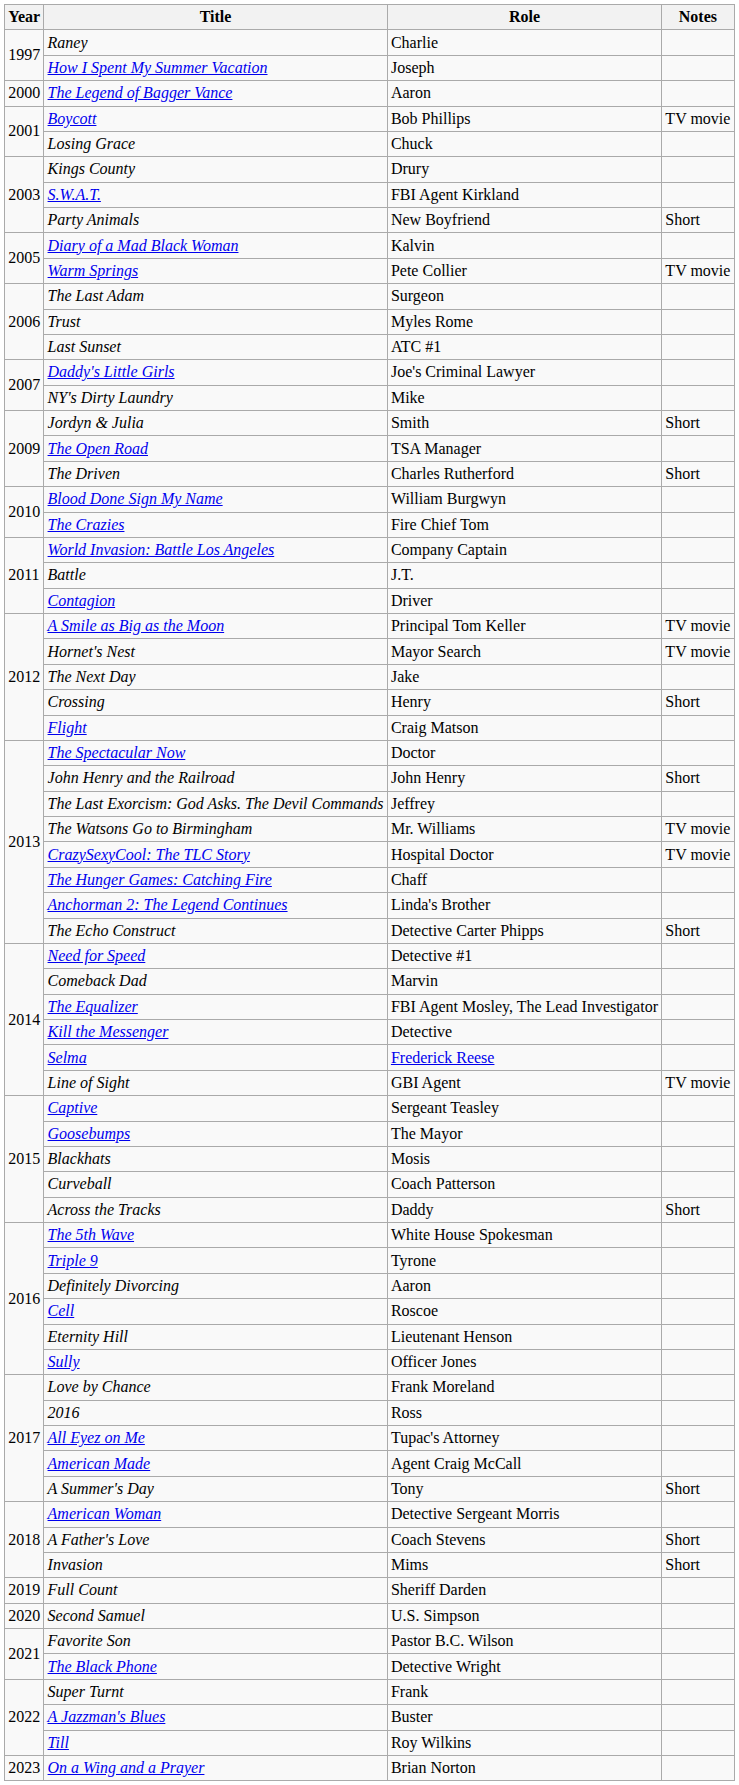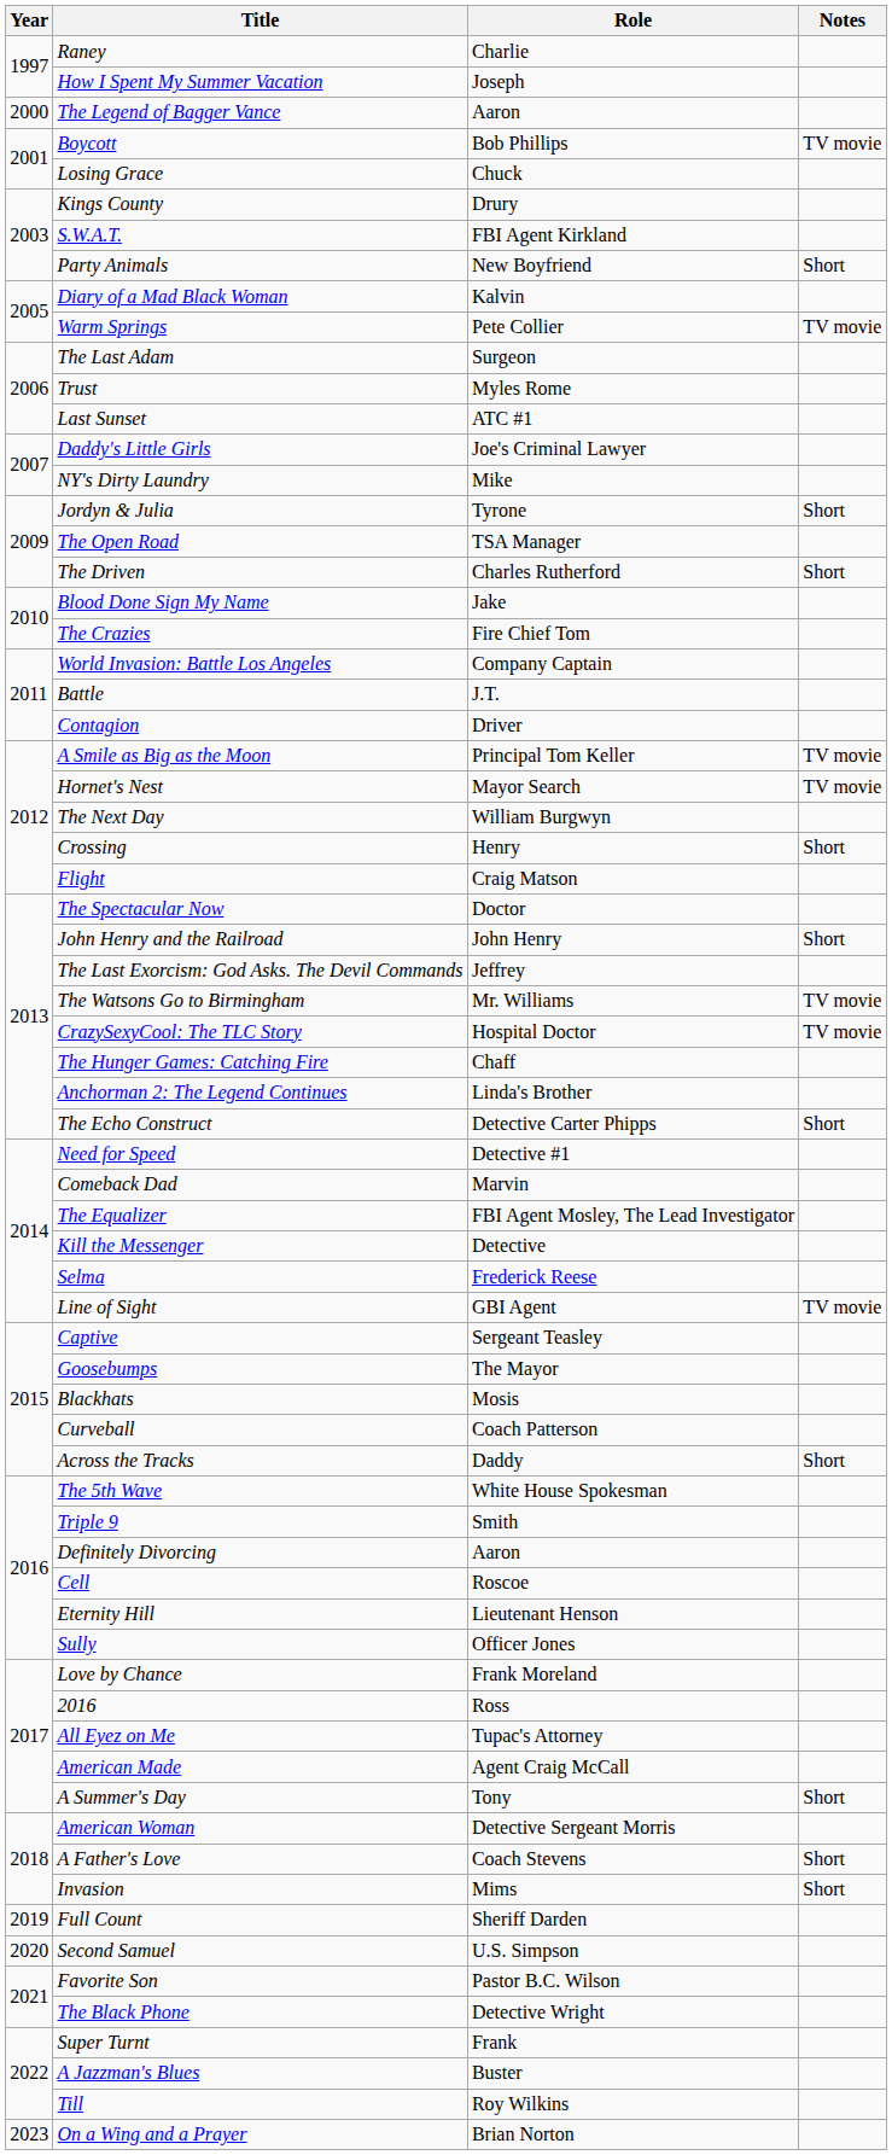 <table class="wikitable sortable">
 <tr>
 <th>Year</th>
 <th>Title</th>
 <th>Role</th>
 <th>Notes</th>
 </tr>
 <tr>
 <td rowspan=2>1997</td>
 <td><em>Raney</em></td>
 <td>Charlie</td>
 <td></td>
 </tr>
 <tr>
 <td><em><a href='#'>How I Spent My Summer Vacation</a></em></td>
 <td>Joseph</td>
 <td></td>
 </tr>
 <tr>
 <td>2000</td>
 <td><em><a href='#'>The Legend of Bagger Vance</a></em></td>
 <td>Aaron</td>
 <td></td>
 </tr>
 <tr>
 <td rowspan=2>2001</td>
 <td><em><a href='#'>Boycott</a></em></td>
 <td>Bob Phillips</td>
 <td>TV movie</td>
 </tr>
 <tr>
 <td><em>Losing Grace</em></td>
 <td>Chuck</td>
 <td></td>
 </tr>
 <tr>
 <td rowspan=3>2003</td>
 <td><em>Kings County</em></td>
 <td>Drury</td>
 <td></td>
 </tr>
 <tr>
 <td><em><a href='#'>S.W.A.T.</a></em></td>
 <td>FBI Agent Kirkland</td>
 <td></td>
 </tr>
 <tr>
 <td><em>Party Animals</em></td>
 <td>New Boyfriend</td>
 <td>Short</td>
 </tr>
 <tr>
 <td rowspan=2>2005</td>
 <td><em><a href='#'>Diary of a Mad Black Woman</a></em></td>
 <td>Kalvin</td>
 <td></td>
 </tr>
 <tr>
 <td><em><a href='#'>Warm Springs</a></em></td>
 <td>Pete Collier</td>
 <td>TV movie</td>
 </tr>
 <tr>
 <td rowspan=3>2006</td>
 <td><em>The Last Adam</em></td>
 <td>Surgeon</td>
 <td></td>
 </tr>
 <tr>
 <td><em>Trust</em></td>
 <td>Myles Rome</td>
 <td></td>
 </tr>
 <tr>
 <td><em>Last Sunset</em></td>
 <td>ATC #1</td>
 <td></td>
 </tr>
 <tr>
 <td rowspan=2>2007</td>
 <td><em><a href='#'>Daddy's Little Girls</a></em></td>
 <td>Joe's Criminal Lawyer</td>
 <td></td>
 </tr>
 <tr>
 <td><em>NY's Dirty Laundry</em></td>
 <td>Mike</td>
 <td></td>
 </tr>
 <tr>
 <td rowspan=3>2009</td>
 <td><em>Jordyn & Julia</em></td>
-<td>Smith</td>
+<td>Tyrone</td>
 <td>Short</td>
 </tr>
 <tr>
 <td><em><a href='#'>The Open Road</a></em></td>
 <td>TSA Manager</td>
 <td></td>
 </tr>
 <tr>
 <td><em>The Driven</em></td>
 <td>Charles Rutherford</td>
 <td>Short</td>
 </tr>
 <tr>
 <td rowspan=2>2010</td>
 <td><em><a href='#'>Blood Done Sign My Name</a></em></td>
-<td>William Burgwyn</td>
+<td>Jake</td>
 <td></td>
 </tr>
 <tr>
 <td><em><a href='#'>The Crazies</a></em></td>
 <td>Fire Chief Tom</td>
 <td></td>
 </tr>
 <tr>
 <td rowspan=3>2011</td>
 <td><em><a href='#'>World Invasion: Battle Los Angeles</a></em></td>
 <td>Company Captain</td>
 <td></td>
 </tr>
 <tr>
 <td><em>Battle</em></td>
 <td>J.T.</td>
 <td></td>
 </tr>
 <tr>
 <td><em><a href='#'>Contagion</a></em></td>
 <td>Driver</td>
 <td></td>
 </tr>
 <tr>
 <td rowspan=5>2012</td>
 <td><em><a href='#'>A Smile as Big as the Moon</a></em></td>
 <td>Principal Tom Keller</td>
 <td>TV movie</td>
 </tr>
 <tr>
 <td><em>Hornet's Nest</em></td>
 <td>Mayor Search</td>
 <td>TV movie</td>
 </tr>
 <tr>
 <td><em>The Next Day</em></td>
-<td>Jake</td>
+<td>William Burgwyn</td>
 <td></td>
 </tr>
 <tr>
 <td><em>Crossing</em></td>
 <td>Henry</td>
 <td>Short</td>
 </tr>
 <tr>
 <td><em><a href='#'>Flight</a></em></td>
 <td>Craig Matson</td>
 <td></td>
 </tr>
 <tr>
 <td rowspan=8>2013</td>
 <td><em><a href='#'>The Spectacular Now</a></em></td>
 <td>Doctor</td>
 <td></td>
 </tr>
 <tr>
 <td><em>John Henry and the Railroad</em></td>
 <td>John Henry</td>
 <td>Short</td>
 </tr>
 <tr>
 <td><em>The Last Exorcism: God Asks. The Devil Commands</em></td>
 <td>Jeffrey</td>
 <td></td>
 </tr>
 <tr>
 <td><em>The Watsons Go to Birmingham</em></td>
 <td>Mr. Williams</td>
 <td>TV movie</td>
 </tr>
 <tr>
 <td><em><a href='#'>CrazySexyCool: The TLC Story</a></em></td>
 <td>Hospital Doctor</td>
 <td>TV movie</td>
 </tr>
 <tr>
 <td><em><a href='#'>The Hunger Games: Catching Fire</a></em></td>
 <td>Chaff</td>
 <td></td>
 </tr>
 <tr>
 <td><em><a href='#'>Anchorman 2: The Legend Continues</a></em></td>
 <td>Linda's Brother</td>
 <td></td>
 </tr>
 <tr>
 <td><em>The Echo Construct</em></td>
 <td>Detective Carter Phipps</td>
 <td>Short</td>
 </tr>
 <tr>
 <td rowspan=6>2014</td>
 <td><em><a href='#'>Need for Speed</a></em></td>
 <td>Detective #1</td>
 <td></td>
 </tr>
 <tr>
 <td><em>Comeback Dad</em></td>
 <td>Marvin</td>
 <td></td>
 </tr>
 <tr>
 <td><em><a href='#'>The Equalizer</a></em></td>
 <td>FBI Agent Mosley, The Lead Investigator</td>
 <td></td>
 </tr>
 <tr>
 <td><em><a href='#'>Kill the Messenger</a></em></td>
 <td>Detective</td>
 <td></td>
 </tr>
 <tr>
 <td><em><a href='#'>Selma</a></em></td>
 <td><a href='#'>Frederick Reese</a></td>
 <td></td>
 </tr>
 <tr>
 <td><em>Line of Sight</em></td>
 <td>GBI Agent</td>
 <td>TV movie</td>
 </tr>
 <tr>
 <td rowspan=5>2015</td>
 <td><em><a href='#'>Captive</a></em></td>
 <td>Sergeant Teasley</td>
 <td></td>
 </tr>
 <tr>
 <td><em><a href='#'>Goosebumps</a></em></td>
 <td>The Mayor</td>
 <td></td>
 </tr>
 <tr>
 <td><em>Blackhats</em></td>
 <td>Mosis</td>
 <td></td>
 </tr>
 <tr>
 <td><em>Curveball</em></td>
 <td>Coach Patterson</td>
 <td></td>
 </tr>
 <tr>
 <td><em>Across the Tracks</em></td>
 <td>Daddy</td>
 <td>Short</td>
 </tr>
 <tr>
 <td rowspan=6>2016</td>
 <td><em><a href='#'>The 5th Wave</a></em></td>
 <td>White House Spokesman</td>
 <td></td>
 </tr>
 <tr>
 <td><em><a href='#'>Triple 9</a></em></td>
-<td>Tyrone</td>
+<td>Smith</td>
 <td></td>
 </tr>
 <tr>
 <td><em>Definitely Divorcing</em></td>
 <td>Aaron</td>
 <td></td>
 </tr>
 <tr>
 <td><em><a href='#'>Cell</a></em></td>
 <td>Roscoe</td>
 <td></td>
 </tr>
 <tr>
 <td><em>Eternity Hill</em></td>
 <td>Lieutenant Henson</td>
 <td></td>
 </tr>
 <tr>
 <td><em><a href='#'>Sully</a></em></td>
 <td>Officer Jones</td>
 <td></td>
 </tr>
 <tr>
 <td rowspan=5>2017</td>
 <td><em>Love by Chance</em></td>
 <td>Frank Moreland</td>
 <td></td>
 </tr>
 <tr>
 <td><em>2016</em></td>
 <td>Ross</td>
 <td></td>
 </tr>
 <tr>
 <td><em><a href='#'>All Eyez on Me</a></em></td>
 <td>Tupac's Attorney</td>
 <td></td>
 </tr>
 <tr>
 <td><em><a href='#'>American Made</a></em></td>
 <td>Agent Craig McCall</td>
 <td></td>
 </tr>
 <tr>
 <td><em>A Summer's Day</em></td>
 <td>Tony</td>
 <td>Short</td>
 </tr>
 <tr>
 <td rowspan=3>2018</td>
 <td><em><a href='#'>American Woman</a></em></td>
 <td>Detective Sergeant Morris</td>
 <td></td>
 </tr>
 <tr>
 <td><em>A Father's Love</em></td>
 <td>Coach Stevens</td>
 <td>Short</td>
 </tr>
 <tr>
 <td><em>Invasion</em></td>
 <td>Mims</td>
 <td>Short</td>
 </tr>
 <tr>
 <td>2019</td>
 <td><em>Full Count</em></td>
 <td>Sheriff Darden</td>
 <td></td>
 </tr>
 <tr>
 <td>2020</td>
 <td><em>Second Samuel</em></td>
 <td>U.S. Simpson</td>
 <td></td>
 </tr>
 <tr>
 <td rowspan=2>2021</td>
 <td><em>Favorite Son</em></td>
 <td>Pastor B.C. Wilson</td>
 <td></td>
 </tr>
 <tr>
 <td><em><a href='#'>The Black Phone</a></em></td>
 <td>Detective Wright</td>
 <td></td>
 </tr>
 <tr>
 <td rowspan=3>2022</td>
 <td><em>Super Turnt</em></td>
 <td>Frank</td>
 <td></td>
 </tr>
 <tr>
 <td><em><a href='#'>A Jazzman's Blues</a></em></td>
 <td>Buster</td>
 <td></td>
 </tr>
 <tr>
 <td><em><a href='#'>Till</a></em></td>
 <td>Roy Wilkins</td>
 <td></td>
 </tr>
 <tr>
 <td>2023</td>
 <td><em><a href='#'>On a Wing and a Prayer</a></em></td>
 <td>Brian Norton</td>
 <td></td>
 </tr>
 </table>
